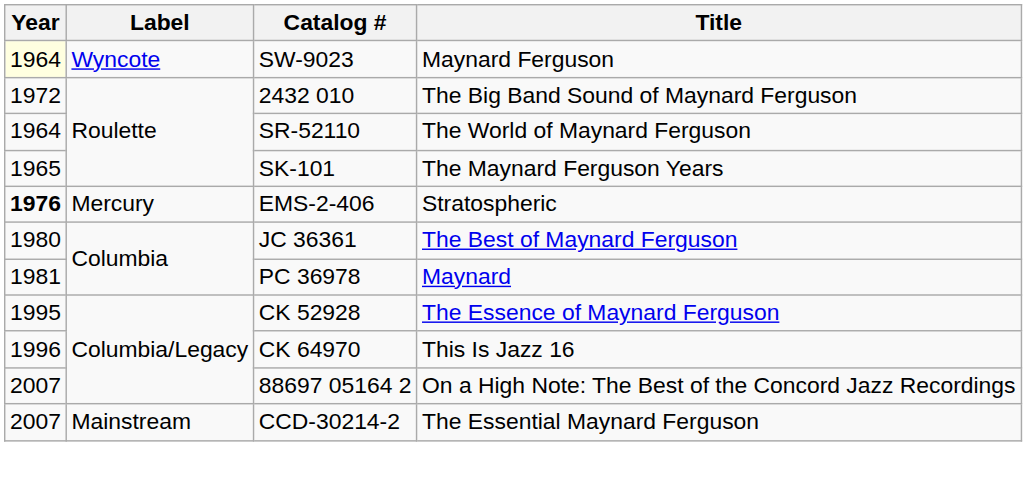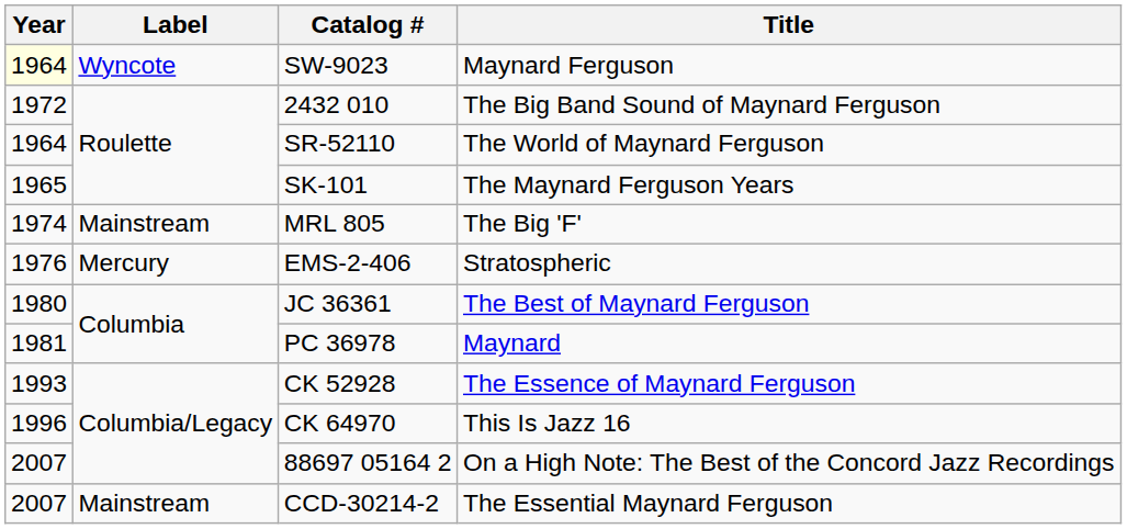 <table class="wikitable sortable">
 <tr>
 <th>Year</th>
 <th>Label</th>
 <th>Catalog #</th>
 <th>Title</th>
 </tr>
 <tr>
 <td style="background: lightyellow;">1964</td>
 <td><a href='#'>Wyncote</a></td>
 <td>SW-9023</td>
 <td>Maynard Ferguson</td>
 </tr>
 <tr>
 <td>1972</td>
 <td rowspan="3">Roulette</td>
 <td>2432 010</td>
 <td>The Big Band Sound of Maynard Ferguson</td>
 </tr>
 <tr>
 <td>1964</td>
 <td>SR-52110</td>
 <td>The World of Maynard Ferguson</td>
 </tr>
 <tr>
 <td>1965</td>
 <td>SK-101</td>
 <td>The Maynard Ferguson Years</td>
 </tr>
 <tr>
-<td><strong>1976</strong></td>
+<td>1974</td>
+<td>Mainstream</td>
+<td>MRL 805</td>
+<td>The Big 'F'</td>
+</tr>
+<tr>
+<td>1976</td>
 <td>Mercury</td>
 <td>EMS-2-406</td>
 <td>Stratospheric</td>
 </tr>
 <tr>
 <td>1980</td>
 <td rowspan="2">Columbia</td>
 <td>JC 36361</td>
 <td><a href='#'>The Best of Maynard Ferguson</a></td>
 </tr>
 <tr>
 <td>1981</td>
 <td>PC 36978</td>
 <td><a href='#'>Maynard</a></td>
 </tr>
 <tr>
-<td>1995</td>
+<td>1993</td>
 <td rowspan="3">Columbia/Legacy</td>
 <td>CK 52928</td>
 <td><a href='#'>The Essence of Maynard Ferguson</a></td>
 </tr>
 <tr>
 <td>1996</td>
 <td>CK 64970</td>
 <td>This Is Jazz 16</td>
 </tr>
 <tr>
 <td>2007</td>
 <td>88697 05164 2</td>
 <td>On a High Note: The Best of the Concord Jazz Recordings</td>
 </tr>
 <tr>
 <td>2007</td>
 <td>Mainstream</td>
 <td>CCD-30214-2</td>
 <td>The Essential Maynard Ferguson</td>
 </tr>
 </table>
